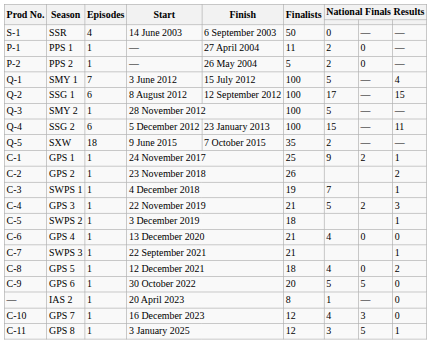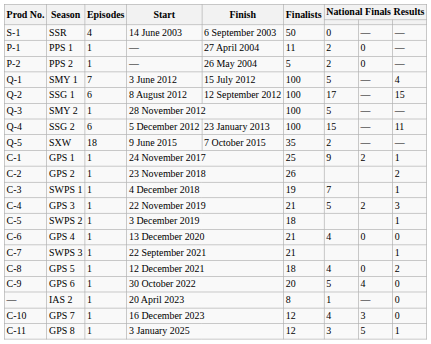 <table class="wikitable sortable defaultcenter">
 <tr>
 <th rowspan="2">Prod No.</th>
 <th rowspan="2">Season</th>
 <th rowspan="2">Episodes</th>
 <th rowspan="2">Start</th>
 <th rowspan="2">Finish</th>
 <th rowspan="2">Finalists</th>
 <th colspan="3">National Finals Results</th>
 </tr>
 <tr>
 <th></th>
 <th></th>
 <th></th>
 </tr>
 <tr>
 <td>S-1</td>
 <td> SSR</td>
 <td>4</td>
 <td>14 June 2003</td>
 <td>6 September 2003</td>
 <td>50</td>
 <td>0</td>
 <td>—</td>
 <td>—</td>
 </tr>
 <tr>
 <td>P-1</td>
 <td> PPS 1</td>
 <td>1</td>
 <td>—</td>
 <td>27 April 2004</td>
 <td>11</td>
 <td>2</td>
 <td>0</td>
 <td>—</td>
 </tr>
 <tr>
 <td>P-2</td>
 <td> PPS 2</td>
 <td>1</td>
 <td>—</td>
 <td>26 May 2004</td>
 <td>5</td>
 <td>2</td>
 <td>0</td>
 <td>—</td>
 </tr>
 <tr>
 <td>Q-1</td>
 <td> SMY 1</td>
 <td>7</td>
 <td>3 June 2012</td>
 <td>15 July 2012</td>
 <td>100</td>
 <td>5</td>
 <td>—</td>
 <td>4</td>
 </tr>
 <tr>
 <td>Q-2</td>
 <td> SSG 1</td>
 <td>6</td>
 <td>8 August 2012</td>
 <td>12 September 2012</td>
 <td>100</td>
 <td>17</td>
 <td>—</td>
 <td>15</td>
 </tr>
 <tr>
 <td>Q-3</td>
 <td> SMY 2</td>
 <td>1</td>
 <td colspan="2">28 November 2012</td>
 <td>100</td>
 <td>5</td>
 <td>—</td>
 <td>—</td>
 </tr>
 <tr>
 <td>Q-4</td>
 <td> SSG 2</td>
 <td>6</td>
 <td>5 December 2012</td>
 <td>23 January 2013</td>
 <td>100</td>
 <td>15</td>
 <td>—</td>
 <td>11</td>
 </tr>
 <tr>
 <td>Q-5</td>
 <td> SXW</td>
 <td>18</td>
 <td>9 June 2015</td>
 <td>7 October 2015</td>
 <td>35</td>
 <td>2</td>
 <td>—</td>
 <td>—</td>
 </tr>
 <tr>
 <td>C-1</td>
 <td> GPS 1</td>
 <td>1</td>
 <td colspan="2">24 November 2017</td>
 <td>25</td>
 <td>9</td>
 <td>2</td>
 <td>1</td>
 </tr>
 <tr>
 <td>C-2</td>
 <td> GPS 2</td>
 <td>1</td>
 <td colspan="2">23 November 2018</td>
 <td>26</td>
 <td></td>
 <td></td>
 <td>2</td>
 </tr>
 <tr>
 <td>C-3</td>
 <td> SWPS 1</td>
 <td>1</td>
 <td colspan="2">4 December 2018</td>
 <td>19</td>
 <td>7</td>
 <td></td>
 <td>1</td>
 </tr>
 <tr>
 <td>C-4</td>
 <td> GPS 3</td>
 <td>1</td>
 <td colspan="2">22 November 2019</td>
 <td>21</td>
 <td>5</td>
 <td>2</td>
 <td>3</td>
 </tr>
 <tr>
 <td>C-5</td>
 <td> SWPS 2</td>
 <td>1</td>
 <td colspan="2">3 December 2019</td>
 <td>18</td>
 <td></td>
 <td></td>
 <td>1</td>
 </tr>
 <tr>
 <td>C-6</td>
 <td> GPS 4</td>
 <td>1</td>
 <td colspan="2">13 December 2020</td>
 <td>21</td>
 <td>4</td>
 <td>0</td>
 <td>0</td>
 </tr>
 <tr>
 <td>C-7</td>
 <td> SWPS 3</td>
 <td>1</td>
 <td colspan="2">22 September 2021</td>
 <td>21</td>
 <td></td>
 <td></td>
 <td>1</td>
 </tr>
 <tr>
 <td>C-8</td>
 <td> GPS 5</td>
 <td>1</td>
 <td colspan="2">12 December 2021</td>
 <td>18</td>
 <td>4</td>
 <td>0</td>
 <td>2</td>
 </tr>
 <tr>
 <td>C-9</td>
 <td> GPS 6</td>
 <td>1</td>
 <td colspan="2">30 October 2022</td>
 <td>20</td>
 <td>5</td>
-<td>5</td>
+<td>4</td>
 <td>0</td>
 </tr>
 <tr>
 <td>—</td>
 <td> IAS 2</td>
 <td>1</td>
 <td colspan="2">20 April 2023</td>
 <td>8</td>
 <td>1</td>
 <td>—</td>
 <td>0</td>
 </tr>
 <tr>
 <td>C-10</td>
 <td> GPS 7</td>
 <td>1</td>
 <td colspan="2">16 December 2023</td>
 <td>12</td>
 <td>4</td>
 <td>3</td>
 <td>0</td>
 </tr>
 <tr>
 <td>C-11</td>
 <td> GPS 8</td>
 <td>1</td>
 <td colspan="2">3 January 2025</td>
 <td>12</td>
 <td>3</td>
 <td>5</td>
 <td>1</td>
 </tr>
 </table>
